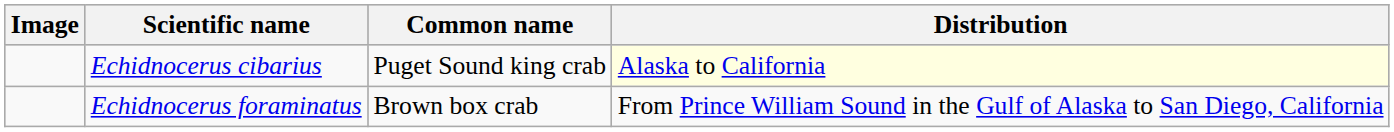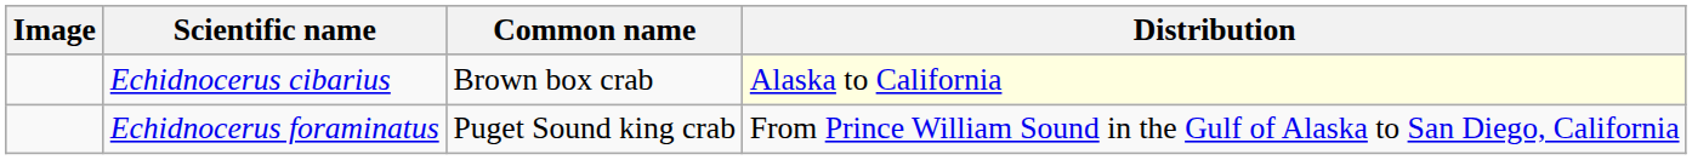 <table class="wikitable">
 <tr>
 <th>Image</th>
 <th>Scientific name</th>
 <th>Common name</th>
 <th>Distribution</th>
 </tr>
 <tr>
 <td></td>
 <td><em><a href='#'>Echidnocerus cibarius</a></em> </td>
-<td>Puget Sound king crab</td>
+<td>Brown box crab</td>
 <td style="background: lightyellow;"><a href='#'>Alaska</a> to <a href='#'>California</a></td>
 </tr>
 <tr>
 <td></td>
 <td><em><a href='#'>Echidnocerus foraminatus</a></em> </td>
-<td>Brown box crab</td>
+<td>Puget Sound king crab</td>
 <td>From <a href='#'>Prince William Sound</a> in the <a href='#'>Gulf of Alaska</a> to <a href='#'>San Diego, California</a></td>
 </tr>
 </table>
